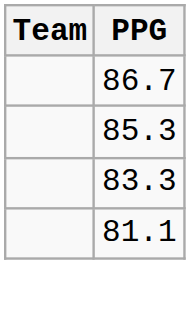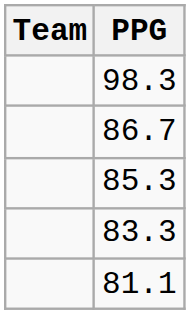 <table class=wikitable>
 <tr>
 <th>Team</th>
 <th>PPG</th>
+</tr>
+<tr>
+<td></td>
+<td align=center>98.3</td>
 </tr>
 <tr>
 <td></td>
 <td align=center>86.7</td>
 </tr>
 <tr>
 <td></td>
 <td align=center>85.3</td>
 </tr>
 <tr>
 <td></td>
 <td align=center>83.3</td>
 </tr>
 <tr>
 <td></td>
 <td align=center>81.1</td>
 </tr>
 </table>
